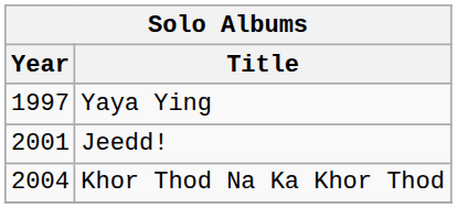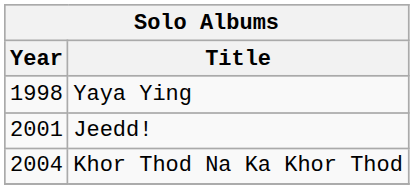 <table class=wikitable>
 <tr>
 <th colspan="4">Solo Albums</th>
 </tr>
 <tr>
 <th>Year</th>
 <th>Title</th>
 </tr>
 <tr>
-<td>1997</td>
+<td>1998</td>
 <td>Yaya Ying</td>
 </tr>
 <tr>
 <td>2001</td>
 <td>Jeedd!</td>
 </tr>
 <tr>
 <td>2004</td>
 <td>Khor Thod Na Ka Khor Thod</td>
 </tr>
 <tr>
 </tr>
 </table>
